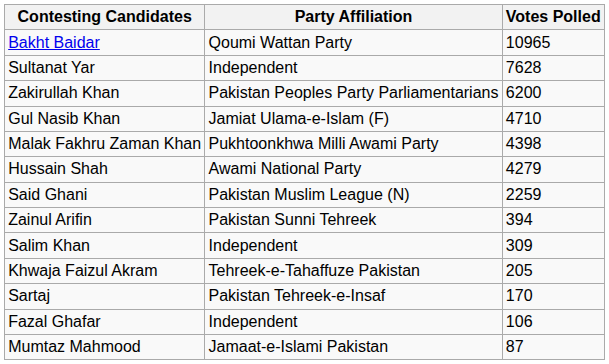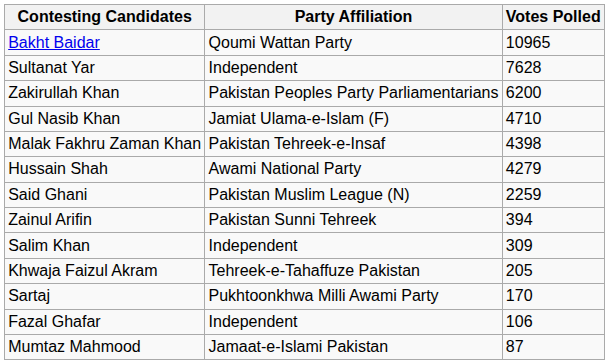 <table class="wikitable sortable">
 <tr>
 <th>Contesting Candidates</th>
 <th>Party Affiliation</th>
 <th>Votes Polled</th>
 </tr>
 <tr>
 <td><a href='#'>Bakht Baidar</a></td>
 <td>Qoumi Wattan Party</td>
 <td>10965</td>
 </tr>
 <tr>
 <td>Sultanat Yar</td>
 <td>Independent</td>
 <td>7628</td>
 </tr>
 <tr>
 <td>Zakirullah Khan</td>
 <td>Pakistan Peoples Party Parliamentarians</td>
 <td>6200</td>
 </tr>
 <tr>
 <td>Gul Nasib Khan</td>
 <td>Jamiat Ulama-e-Islam (F)</td>
 <td>4710</td>
 </tr>
 <tr>
 <td>Malak Fakhru Zaman Khan</td>
-<td>Pukhtoonkhwa Milli Awami Party</td>
+<td>Pakistan Tehreek-e-Insaf</td>
 <td>4398</td>
 </tr>
 <tr>
 <td>Hussain Shah</td>
 <td>Awami National Party</td>
 <td>4279</td>
 </tr>
 <tr>
 <td>Said Ghani</td>
 <td>Pakistan Muslim League (N)</td>
 <td>2259</td>
 </tr>
 <tr>
 <td>Zainul Arifin</td>
 <td>Pakistan Sunni Tehreek</td>
 <td>394</td>
 </tr>
 <tr>
 <td>Salim Khan</td>
 <td>Independent</td>
 <td>309</td>
 </tr>
 <tr>
 <td>Khwaja Faizul Akram</td>
 <td>Tehreek-e-Tahaffuze Pakistan</td>
 <td>205</td>
 </tr>
 <tr>
 <td>Sartaj</td>
-<td>Pakistan Tehreek-e-Insaf</td>
+<td>Pukhtoonkhwa Milli Awami Party</td>
 <td>170</td>
 </tr>
 <tr>
 <td>Fazal Ghafar</td>
 <td>Independent</td>
 <td>106</td>
 </tr>
 <tr>
 <td>Mumtaz Mahmood</td>
 <td>Jamaat-e-Islami Pakistan</td>
 <td>87</td>
 </tr>
 </table>
